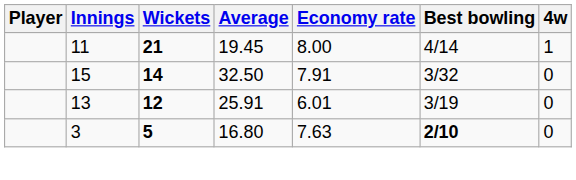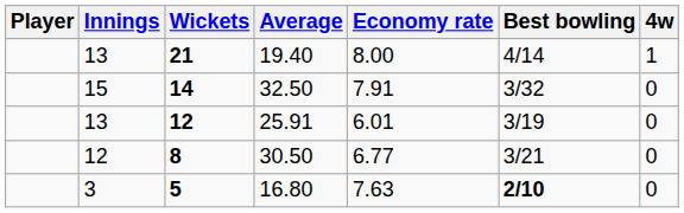 <table class="wikitable sortable">
 <tr>
 <th>Player</th>
 <th><a href='#'>Innings</a></th>
 <th><a href='#'>Wickets</a></th>
 <th><a href='#'>Average</a></th>
 <th><a href='#'>Economy rate</a></th>
 <th>Best bowling</th>
 <th>4w</th>
 </tr>
 <tr>
 <td></td>
-<td>11</td>
+<td>13</td>
 <td><strong>21</strong></td>
-<td>19.45</td>
+<td>19.40</td>
 <td>8.00</td>
 <td>4/14</td>
 <td>1</td>
 </tr>
 <tr>
 <td></td>
 <td>15</td>
 <td><strong>14</strong></td>
 <td>32.50</td>
 <td>7.91</td>
 <td>3/32</td>
 <td>0</td>
 </tr>
 <tr>
 <td></td>
 <td>13</td>
 <td><strong>12</strong></td>
 <td>25.91</td>
 <td>6.01</td>
 <td>3/19</td>
 <td>0</td>
 </tr>
 <tr>
 <td></td>
+<td>12</td>
+<td><strong>8</strong></td>
+<td>30.50</td>
+<td>6.77</td>
+<td>3/21</td>
+<td>0</td>
+</tr>
+<tr>
+<td></td>
 <td>3</td>
 <td><strong>5</strong></td>
 <td>16.80</td>
 <td>7.63</td>
 <td><strong>2/10</strong></td>
 <td>0</td>
 </tr>
 </table>
